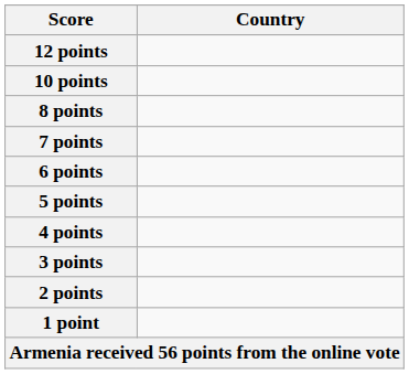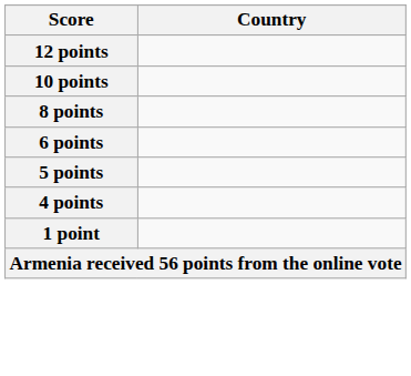 <table class="wikitable">
 <tr>
 </tr>
 <tr>
 <th scope="col" width="33%">Score</th>
 <th scope="col">Country</th>
 </tr>
 <tr>
 <th scope="row">12 points</th>
 <td></td>
 </tr>
 <tr>
 <th scope="row">10 points</th>
 <td></td>
 </tr>
 <tr>
 <th scope="row">8 points</th>
 <td></td>
 </tr>
 <tr>
-<th scope="row">7 points</th>
-<td></td>
-</tr>
-<tr>
 <th scope="row">6 points</th>
 <td></td>
 </tr>
 <tr>
 <th scope="row">5 points</th>
 <td></td>
 </tr>
 <tr>
 <th scope="row">4 points</th>
 <td></td>
 </tr>
 <tr>
-<th scope="row">3 points</th>
-<td></td>
-</tr>
-<tr>
-<th scope="row">2 points</th>
-<td></td>
-</tr>
-<tr>
 <th scope="row">1 point</th>
 <td></td>
 </tr>
 <tr>
 <th colspan="2">Armenia received 56 points from the online vote</th>
 </tr>
 </table>
